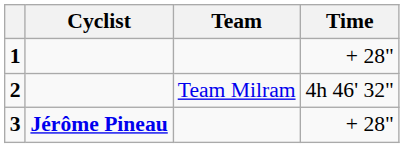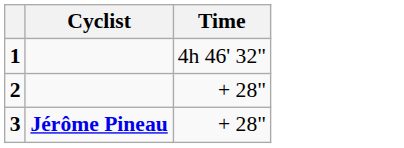 <table class=wikitable>
 <tr>
 <th></th>
 <th>Cyclist</th>
-<th>Team</th>
 <th>Time</th>
 </tr>
 <tr>
 <td><strong>1</strong></td>
 <td></td>
+<td align="right">4h 46' 32"</td>
+</tr>
+<tr>
+<td><strong>2</strong></td>
 <td></td>
 <td align="right">+ 28"</td>
 </tr>
 <tr>
-<td><strong>2</strong></td>
-<td></td>
-<td><a href='#'>Team Milram</a></td>
-<td align="right">4h 46' 32"</td>
-</tr>
-<tr>
 <td><strong>3</strong></td>
 <td><strong> <a href='#'>Jérôme Pineau</a></strong></td>
-<td></td>
 <td align="right">+ 28"</td>
 </tr>
 </table>
